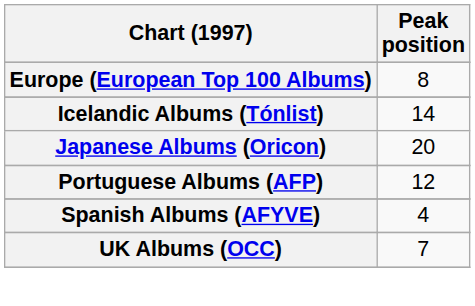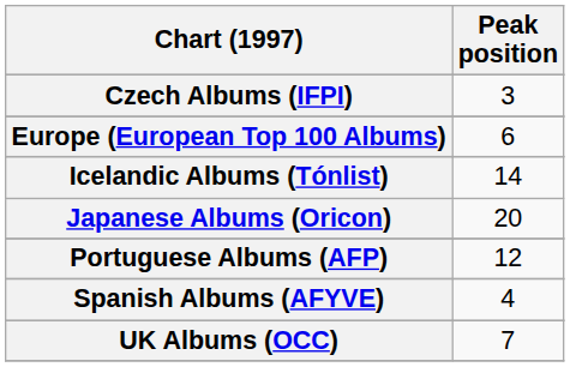 <table class="wikitable sortable plainrowheaders" style="text-align:center">
 <tr>
 <th scope="col">Chart (1997)</th>
 <th scope="col">Peak<br>position</th>
 </tr>
 <tr>
 </tr>
 <tr>
 </tr>
 <tr>
 </tr>
 <tr>
 </tr>
 <tr>
 </tr>
 <tr>
+<th scope="row">Czech Albums (<a href='#'>IFPI</a>)</th>
+<td>3</td>
+</tr>
+<tr>
 </tr>
 <tr>
 <th scope="row">Europe (<a href='#'>European Top 100 Albums</a>)</th>
-<td>8</td>
+<td>6</td>
 </tr>
 <tr>
 </tr>
 <tr>
 </tr>
 <tr>
 </tr>
 <tr>
 </tr>
 <tr>
 <th scope="row">Icelandic Albums (<a href='#'>Tónlist</a>)</th>
 <td>14</td>
 </tr>
 <tr>
 <th scope="row"><a href='#'>Japanese Albums</a> (<a href='#'>Oricon</a>)</th>
 <td>20</td>
 </tr>
 <tr>
 </tr>
 <tr>
 </tr>
 <tr>
 <th scope="row">Portuguese Albums (<a href='#'>AFP</a>)</th>
 <td>12</td>
 </tr>
 <tr>
 </tr>
 <tr>
 <th scope="row">Spanish Albums (<a href='#'>AFYVE</a>)</th>
 <td>4</td>
 </tr>
 <tr>
 </tr>
 <tr>
 </tr>
 <tr>
 <th scope="row">UK Albums (<a href='#'>OCC</a>)</th>
 <td>7</td>
 </tr>
 <tr>
 </tr>
 </table>
